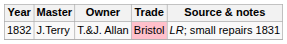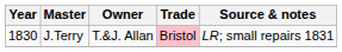 <table class=" wikitable">
 <tr>
 <th>Year</th>
 <th>Master</th>
 <th>Owner</th>
 <th>Trade</th>
 <th>Source & notes</th>
 </tr>
 <tr>
-<td>1832</td>
+<td>1830</td>
 <td>J.Terry</td>
 <td>T.&J. Allan</td>
 <td style="background: pink;">Bristol</td>
 <td><em>LR</em>; small repairs 1831</td>
 </tr>
 <tr>
 </tr>
 </table>
